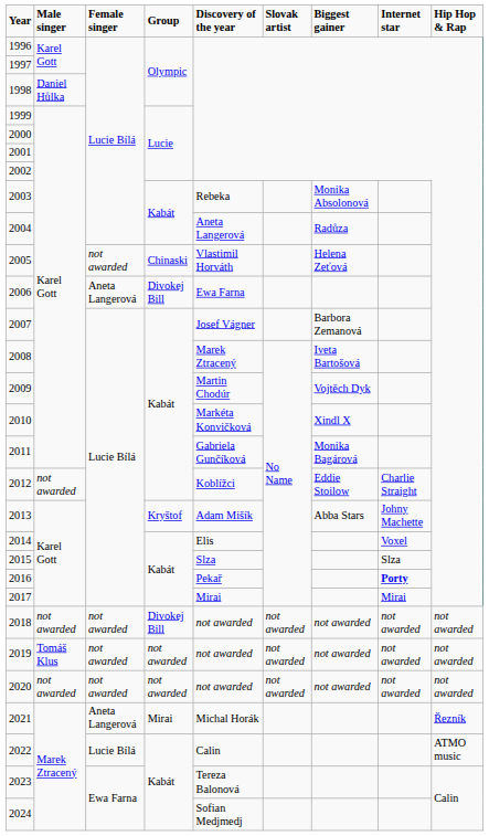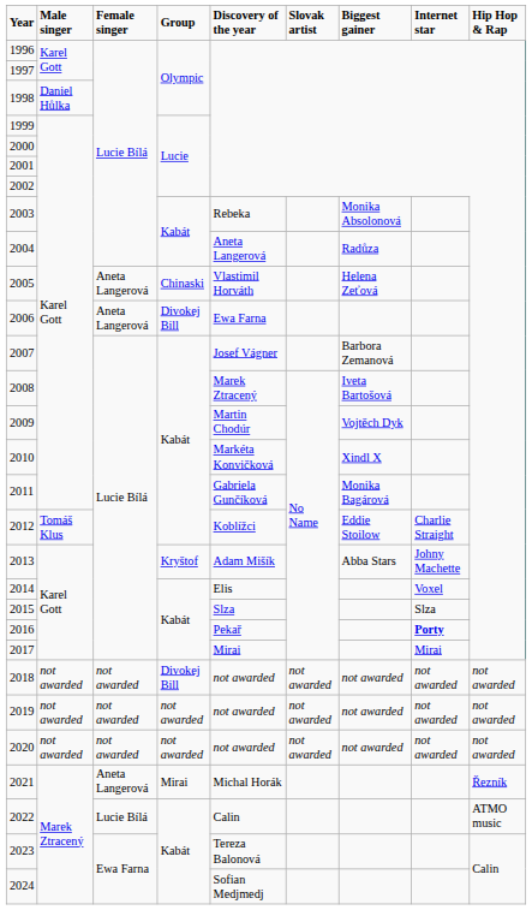 <table border=1 cellspacing=5 cellpadding=5 style="margin: 0 0 1em 1em; background: #f9f9f9; border: 1px #336666 solid; border-collapse: collapse; font-size: 90%;" class="wikitable">
 <tr>
 <td><strong>Year</strong></td>
 <td><strong>Male singer</strong></td>
 <td><strong>Female singer</strong></td>
 <td><strong>Group</strong></td>
 <td><strong>Discovery of the year</strong></td>
 <td><strong>Slovak artist</strong></td>
 <td><strong>Biggest gainer</strong></td>
 <td><strong>Internet star</strong></td>
 <td><strong>Hip Hop & Rap</strong></td>
 </tr>
 <tr>
 <td>1996</td>
 <td rowspan=2><a href='#'>Karel Gott</a></td>
 <td rowspan=9><a href='#'>Lucie Bílá</a></td>
 <td rowspan=3><a href='#'>Olympic</a></td>
 </tr>
 <tr>
 <td>1997</td>
 </tr>
 <tr>
 <td>1998</td>
 <td><a href='#'>Daniel Hůlka</a></td>
 </tr>
 <tr>
 <td>1999</td>
 <td rowspan=13>Karel Gott</td>
 <td rowspan=4><a href='#'>Lucie</a></td>
 </tr>
 <tr>
 <td>2000</td>
 </tr>
 <tr>
 <td>2001</td>
 </tr>
 <tr>
 <td>2002</td>
 </tr>
 <tr>
 <td>2003</td>
 <td rowspan=2><a href='#'>Kabát</a></td>
 <td>Rebeka</td>
 <td></td>
 <td><a href='#'>Monika Absolonová</a></td>
 <td></td>
 </tr>
 <tr>
 <td>2004</td>
 <td><a href='#'>Aneta Langerová</a></td>
 <td></td>
 <td><a href='#'>Radůza</a></td>
 <td></td>
 </tr>
 <tr>
 <td>2005</td>
-<td><em>not awarded</em></td>
+<td>Aneta Langerová</td>
 <td><a href='#'>Chinaski</a></td>
 <td><a href='#'>Vlastimil Horváth</a></td>
 <td></td>
 <td><a href='#'>Helena Zeťová</a></td>
 <td></td>
 </tr>
 <tr>
 <td>2006</td>
 <td>Aneta Langerová</td>
 <td><a href='#'>Divokej Bill</a></td>
 <td><a href='#'>Ewa Farna</a></td>
 <td></td>
 <td></td>
 <td></td>
 </tr>
 <tr>
 <td>2007</td>
 <td rowspan=11>Lucie Bílá</td>
 <td rowspan=6>Kabát</td>
 <td><a href='#'>Josef Vágner</a></td>
 <td></td>
 <td>Barbora Zemanová</td>
 <td></td>
 </tr>
 <tr>
 <td>2008</td>
 <td><a href='#'>Marek Ztracený</a></td>
 <td rowspan=10><a href='#'>No Name</a></td>
 <td><a href='#'>Iveta Bartošová</a></td>
 <td></td>
 </tr>
 <tr>
 <td>2009</td>
 <td><a href='#'>Martin Chodúr</a></td>
 <td><a href='#'>Vojtěch Dyk</a></td>
 <td></td>
 </tr>
 <tr>
 <td>2010</td>
 <td><a href='#'>Markéta Konvičková</a></td>
 <td><a href='#'>Xindl X</a></td>
 <td></td>
 </tr>
 <tr>
 <td>2011</td>
 <td><a href='#'>Gabriela Gunčíková</a></td>
 <td><a href='#'>Monika Bagárová</a></td>
 <td></td>
 </tr>
 <tr>
 <td>2012</td>
-<td><em>not awarded</em></td>
+<td><a href='#'>Tomáš Klus</a></td>
 <td><a href='#'>Koblížci</a></td>
 <td><a href='#'>Eddie Stoilow</a></td>
 <td><a href='#'>Charlie Straight</a></td>
 </tr>
 <tr>
 <td>2013</td>
 <td rowspan=5>Karel Gott</td>
 <td><a href='#'>Kryštof</a></td>
 <td><a href='#'>Adam Mišík</a></td>
 <td>Abba Stars</td>
 <td><a href='#'>Johny Machette</a></td>
 </tr>
 <tr>
 <td>2014</td>
 <td rowspan=4>Kabát</td>
 <td>Elis</td>
 <td></td>
 <td><a href='#'>Voxel</a></td>
 </tr>
 <tr>
 <td>2015</td>
 <td><a href='#'>Slza</a></td>
 <td></td>
 <td>Slza</td>
 </tr>
 <tr>
 <td>2016</td>
 <td><a href='#'>Pekař</a></td>
 <td></td>
 <td><strong><a href='#'>Porty</a></strong></td>
 </tr>
 <tr>
 <td>2017</td>
 <td><a href='#'>Mirai</a></td>
 <td></td>
 <td><a href='#'>Mirai</a></td>
 </tr>
 <tr>
 <td>2018</td>
 <td><em>not awarded</em></td>
 <td><em>not awarded</em></td>
 <td><a href='#'>Divokej Bill</a></td>
 <td><em>not awarded</em></td>
 <td><em>not awarded</em></td>
 <td><em>not awarded</em></td>
 <td><em>not awarded</em></td>
 <td><em>not awarded</em></td>
 </tr>
 <tr>
 <td>2019</td>
-<td><a href='#'>Tomáš Klus</a></td>
+<td><em>not awarded</em></td>
 <td><em>not awarded</em></td>
 <td><em>not awarded</em></td>
 <td><em>not awarded</em></td>
 <td><em>not awarded</em></td>
 <td><em>not awarded</em></td>
 <td><em>not awarded</em></td>
 <td><em>not awarded</em></td>
 </tr>
 <tr>
 <td>2020</td>
 <td><em>not awarded</em></td>
 <td><em>not awarded</em></td>
 <td><em>not awarded</em></td>
 <td><em>not awarded</em></td>
 <td><em>not awarded</em></td>
 <td><em>not awarded</em></td>
 <td><em>not awarded</em></td>
 <td><em>not awarded</em></td>
 </tr>
 <tr>
 <td>2021</td>
 <td rowspan=4><a href='#'>Marek Ztracený</a></td>
 <td>Aneta Langerová</td>
 <td>Mirai</td>
 <td>Michal Horák</td>
 <td></td>
 <td></td>
 <td></td>
 <td><a href='#'>Řezník</a></td>
 </tr>
 <tr>
 <td>2022</td>
 <td>Lucie Bílá</td>
 <td rowspan=3>Kabát</td>
 <td>Calin</td>
 <td></td>
 <td></td>
 <td></td>
 <td>ATMO music</td>
 </tr>
 <tr>
 <td>2023</td>
 <td rowspan=2>Ewa Farna</td>
 <td>Tereza Balonová</td>
 <td></td>
 <td></td>
 <td></td>
 <td rowspan=2>Calin</td>
 </tr>
 <tr>
 <td>2024</td>
 <td>Sofian Medjmedj</td>
 <td></td>
 <td></td>
 <td></td>
 </tr>
 </table>
